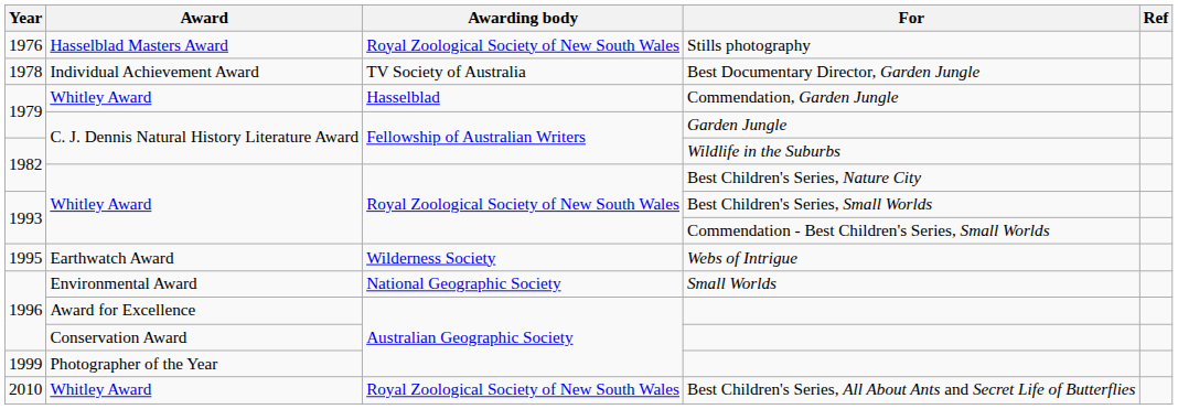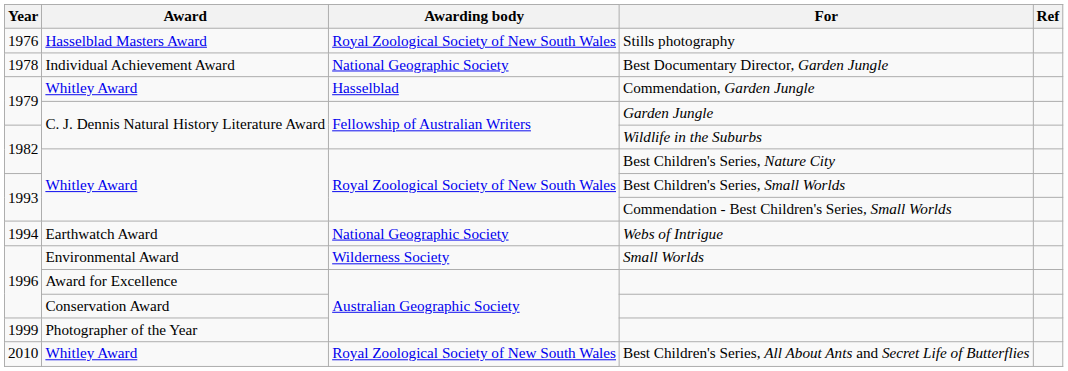 <table class="wikitable sortable">
 <tr>
 <th>Year</th>
 <th>Award</th>
 <th>Awarding body</th>
 <th>For</th>
 <th class="unsortable">Ref</th>
 </tr>
 <tr>
 <td>1976</td>
 <td><a href='#'>Hasselblad Masters Award</a></td>
 <td><a href='#'>Royal Zoological Society of New South Wales</a></td>
 <td>Stills photography</td>
 <td></td>
 </tr>
 <tr>
 <td>1978</td>
 <td>Individual Achievement Award</td>
-<td>TV Society of Australia</td>
+<td><a href='#'>National Geographic Society</a></td>
 <td>Best Documentary Director, <em>Garden Jungle</em></td>
 <td></td>
 </tr>
 <tr>
 <td rowspan="2">1979</td>
 <td><a href='#'>Whitley Award</a></td>
 <td><a href='#'>Hasselblad</a></td>
 <td>Commendation, <em>Garden Jungle</em></td>
 <td></td>
 </tr>
 <tr>
 <td rowspan="2">C. J. Dennis Natural History Literature Award</td>
 <td rowspan="2"><a href='#'>Fellowship of Australian Writers</a></td>
 <td><em>Garden Jungle</em></td>
 <td></td>
 </tr>
 <tr>
 <td rowspan="2">1982</td>
 <td><em>Wildlife in the Suburbs</em></td>
 <td></td>
 </tr>
 <tr>
 <td rowspan="3"><a href='#'>Whitley Award</a></td>
 <td rowspan="3"><a href='#'>Royal Zoological Society of New South Wales</a></td>
 <td>Best Children's Series, <em>Nature City</em></td>
 <td></td>
 </tr>
 <tr>
 <td rowspan="2">1993</td>
 <td>Best Children's Series, <em>Small Worlds</em></td>
 <td></td>
 </tr>
 <tr>
 <td>Commendation - Best Children's Series, <em>Small Worlds</em></td>
 <td></td>
 </tr>
 <tr>
-<td>1995</td>
+<td>1994</td>
 <td>Earthwatch Award</td>
-<td><a href='#'>Wilderness Society</a></td>
+<td><a href='#'>National Geographic Society</a></td>
 <td><em>Webs of Intrigue</em></td>
 <td></td>
 </tr>
 <tr>
 <td rowspan="3">1996</td>
 <td>Environmental Award</td>
-<td><a href='#'>National Geographic Society</a></td>
+<td><a href='#'>Wilderness Society</a></td>
 <td><em>Small Worlds</em></td>
 <td></td>
 </tr>
 <tr>
 <td>Award for Excellence</td>
 <td rowspan="3"><a href='#'>Australian Geographic Society</a></td>
 <td></td>
 <td></td>
 </tr>
 <tr>
 <td>Conservation Award</td>
 <td></td>
 <td></td>
 </tr>
 <tr>
 <td>1999</td>
 <td>Photographer of the Year</td>
 <td></td>
 <td></td>
 </tr>
 <tr>
 <td>2010</td>
 <td><a href='#'>Whitley Award</a></td>
 <td><a href='#'>Royal Zoological Society of New South Wales</a></td>
 <td>Best Children's Series, <em>All About Ants</em> and <em>Secret Life of Butterflies</em></td>
 <td></td>
 </tr>
 </table>
